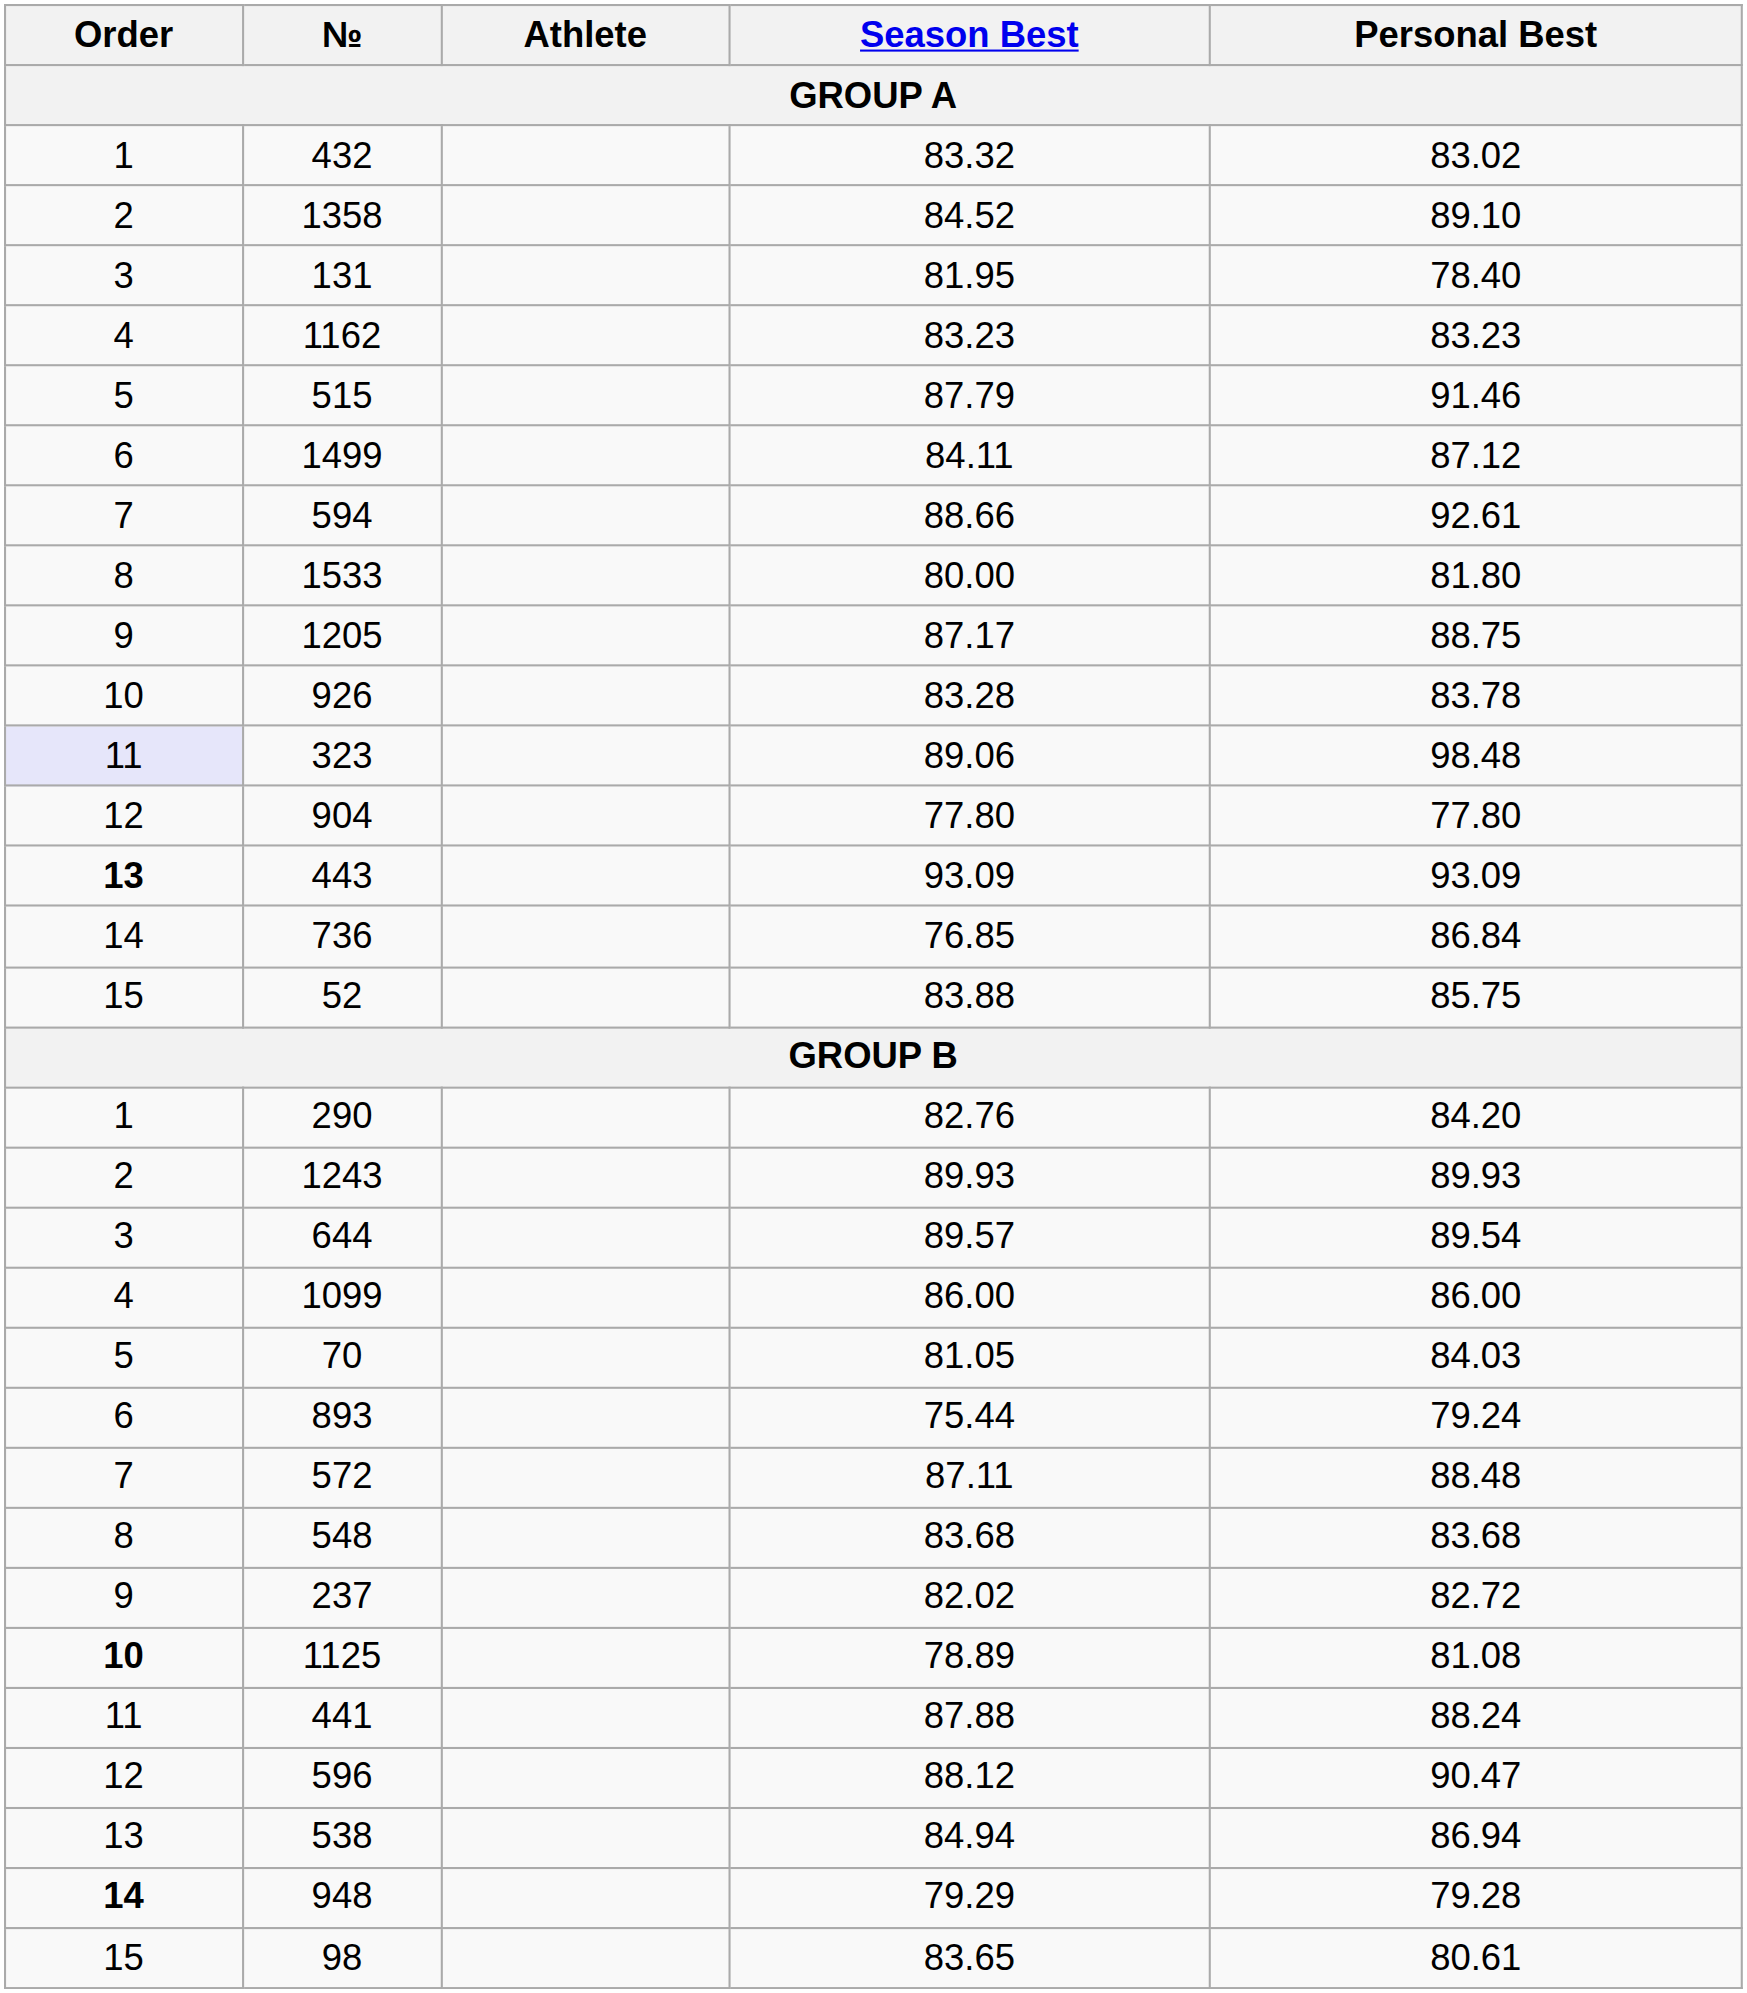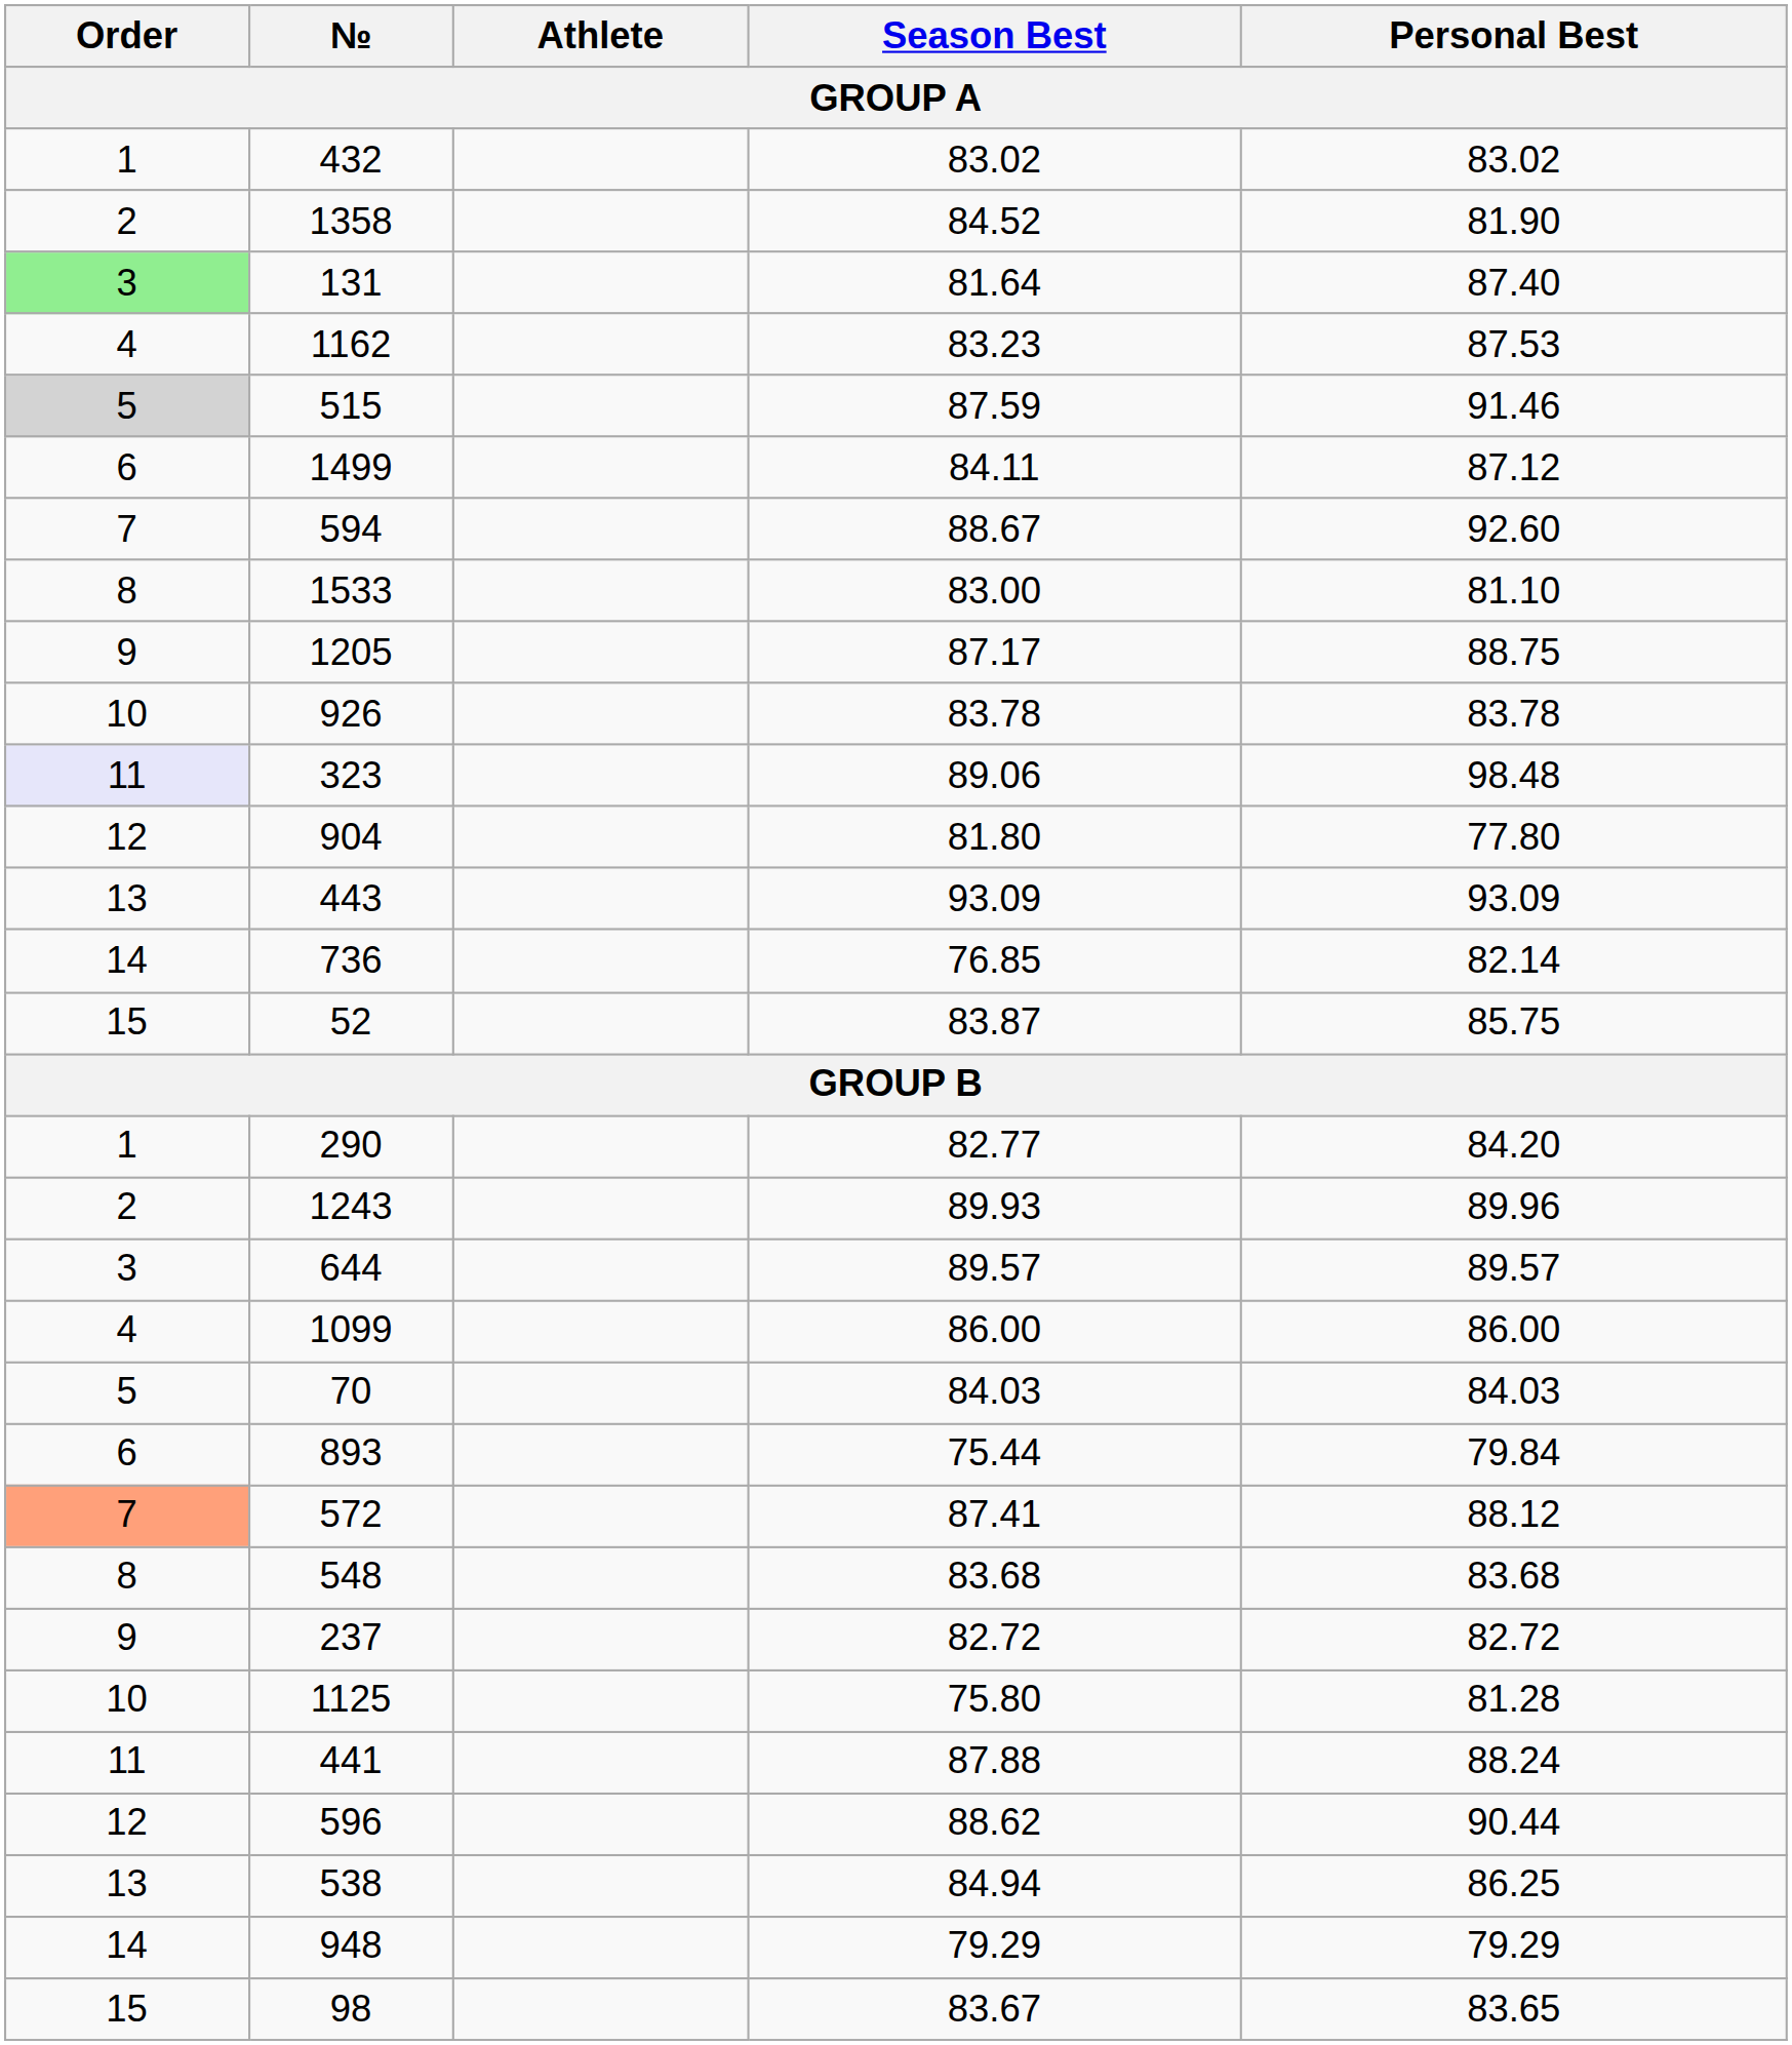 <table class="wikitable" style=" text-align:center; font-size:110%;" width="95%">
 <tr>
 <th>Order</th>
 <th>№</th>
 <th>Athlete</th>
 <th><a href='#'>Season Best</a></th>
 <th>Personal Best</th>
 </tr>
 <tr>
 <th colspan="5">GROUP A</th>
 </tr>
 <tr>
 <td>1</td>
 <td>432</td>
 <td align=left></td>
-<td>83.32</td>
+<td>83.02</td>
 <td>83.02</td>
 </tr>
 <tr>
 <td>2</td>
 <td>1358</td>
 <td align=left></td>
 <td>84.52</td>
-<td>89.10</td>
+<td>81.90</td>
 </tr>
 <tr>
-<td>3</td>
+<td style="background: lightgreen;">3</td>
 <td>131</td>
 <td align=left></td>
-<td>81.95</td>
-<td>78.40</td>
+<td>81.64</td>
+<td>87.40</td>
 </tr>
 <tr>
 <td>4</td>
 <td>1162</td>
 <td align=left></td>
 <td>83.23</td>
-<td>83.23</td>
+<td>87.53</td>
 </tr>
 <tr>
-<td>5</td>
+<td style="background: lightgrey;">5</td>
 <td>515</td>
 <td align=left></td>
-<td>87.79</td>
+<td>87.59</td>
 <td>91.46</td>
 </tr>
 <tr>
 <td>6</td>
 <td>1499</td>
 <td align=left></td>
 <td>84.11</td>
 <td>87.12</td>
 </tr>
 <tr>
 <td>7</td>
 <td>594</td>
 <td align=left></td>
-<td>88.66</td>
-<td>92.61</td>
+<td>88.67</td>
+<td>92.60</td>
 </tr>
 <tr>
 <td>8</td>
 <td>1533</td>
 <td align=left></td>
-<td>80.00</td>
-<td>81.80</td>
+<td>83.00</td>
+<td>81.10</td>
 </tr>
 <tr>
 <td>9</td>
 <td>1205</td>
 <td align=left></td>
 <td>87.17</td>
 <td>88.75</td>
 </tr>
 <tr>
 <td>10</td>
 <td>926</td>
 <td align=left></td>
-<td>83.28</td>
+<td>83.78</td>
 <td>83.78</td>
 </tr>
 <tr>
 <td style="background: lavender;">11</td>
 <td>323</td>
 <td align=left></td>
 <td>89.06</td>
 <td>98.48</td>
 </tr>
 <tr>
 <td>12</td>
 <td>904</td>
 <td align=left></td>
-<td>77.80</td>
+<td>81.80</td>
 <td>77.80</td>
 </tr>
 <tr>
-<td><strong>13</strong></td>
+<td>13</td>
 <td>443</td>
 <td align=left></td>
 <td>93.09</td>
 <td>93.09</td>
 </tr>
 <tr>
 <td>14</td>
 <td>736</td>
 <td align=left></td>
 <td>76.85</td>
-<td>86.84</td>
+<td>82.14</td>
 </tr>
 <tr>
 <td>15</td>
 <td>52</td>
 <td align=left></td>
-<td>83.88</td>
+<td>83.87</td>
 <td>85.75</td>
 </tr>
 <tr>
 <th colspan="5">GROUP B</th>
 </tr>
 <tr>
 <td>1</td>
 <td>290</td>
 <td align=left></td>
-<td>82.76</td>
+<td>82.77</td>
 <td>84.20</td>
 </tr>
 <tr>
 <td>2</td>
 <td>1243</td>
 <td align=left></td>
 <td>89.93</td>
-<td>89.93</td>
+<td>89.96</td>
 </tr>
 <tr>
 <td>3</td>
 <td>644</td>
 <td align=left></td>
 <td>89.57</td>
-<td>89.54</td>
+<td>89.57</td>
 </tr>
 <tr>
 <td>4</td>
 <td>1099</td>
 <td align=left></td>
 <td>86.00</td>
 <td>86.00</td>
 </tr>
 <tr>
 <td>5</td>
 <td>70</td>
 <td align=left></td>
-<td>81.05</td>
+<td>84.03</td>
 <td>84.03</td>
 </tr>
 <tr>
 <td>6</td>
 <td>893</td>
 <td align=left></td>
 <td>75.44</td>
-<td>79.24</td>
+<td>79.84</td>
 </tr>
 <tr>
-<td>7</td>
+<td style="background: lightsalmon;">7</td>
 <td>572</td>
 <td align=left></td>
-<td>87.11</td>
-<td>88.48</td>
+<td>87.41</td>
+<td>88.12</td>
 </tr>
 <tr>
 <td>8</td>
 <td>548</td>
 <td align=left></td>
 <td>83.68</td>
 <td>83.68</td>
 </tr>
 <tr>
 <td>9</td>
 <td>237</td>
 <td align=left></td>
-<td>82.02</td>
+<td>82.72</td>
 <td>82.72</td>
 </tr>
 <tr>
-<td><strong>10</strong></td>
+<td>10</td>
 <td>1125</td>
 <td align=left></td>
-<td>78.89</td>
-<td>81.08</td>
+<td>75.80</td>
+<td>81.28</td>
 </tr>
 <tr>
 <td>11</td>
 <td>441</td>
 <td align=left></td>
 <td>87.88</td>
 <td>88.24</td>
 </tr>
 <tr>
 <td>12</td>
 <td>596</td>
 <td align=left></td>
-<td>88.12</td>
-<td>90.47</td>
+<td>88.62</td>
+<td>90.44</td>
 </tr>
 <tr>
 <td>13</td>
 <td>538</td>
 <td align=left></td>
 <td>84.94</td>
-<td>86.94</td>
+<td>86.25</td>
 </tr>
 <tr>
-<td><strong>14</strong></td>
+<td>14</td>
 <td>948</td>
 <td align=left></td>
 <td>79.29</td>
-<td>79.28</td>
+<td>79.29</td>
 </tr>
 <tr>
 <td>15</td>
 <td>98</td>
 <td align=left></td>
+<td>83.67</td>
 <td>83.65</td>
-<td>80.61</td>
 </tr>
 </table>
